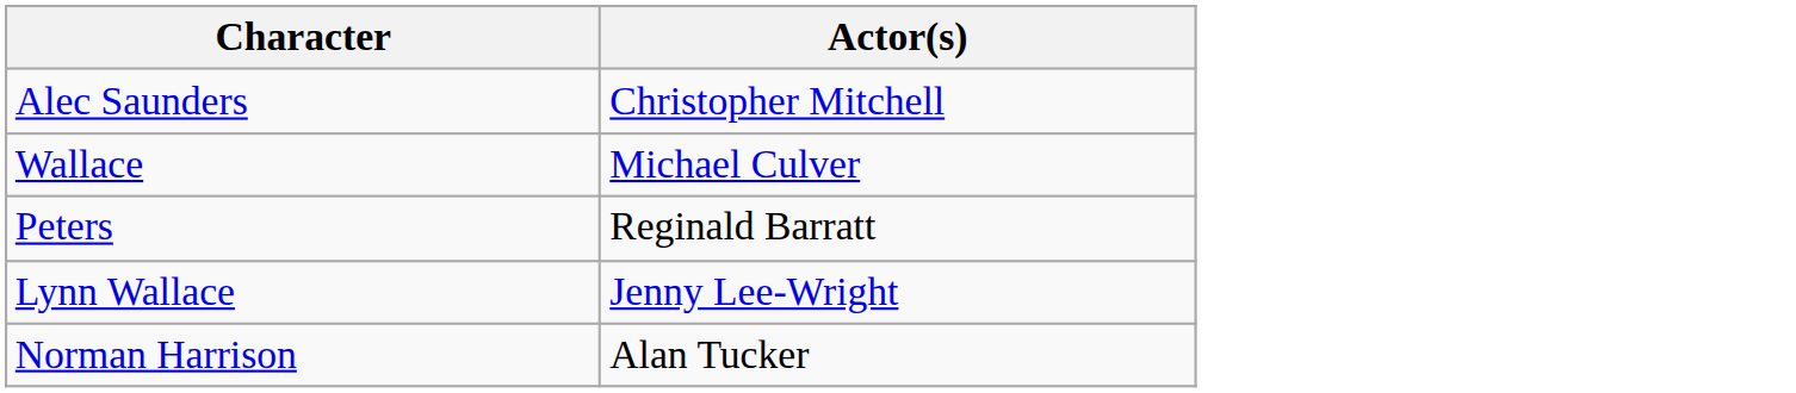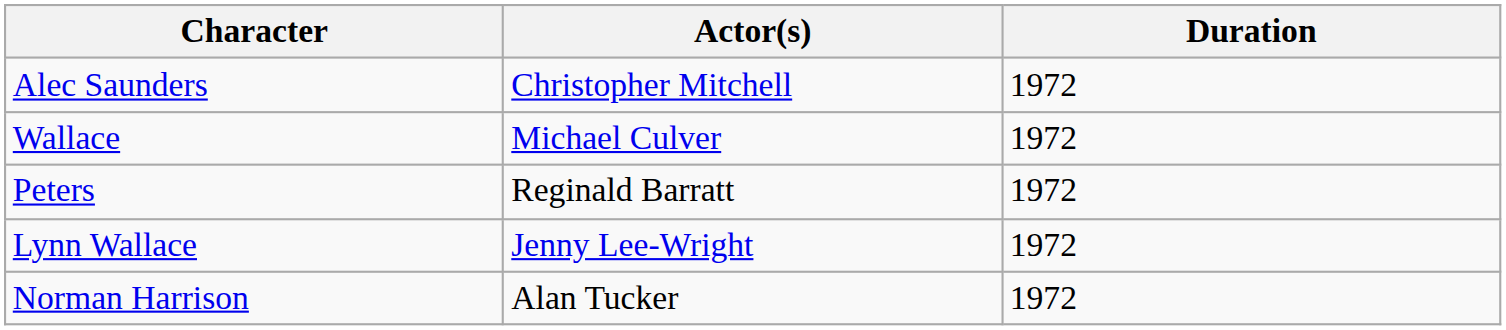 <table class="wikitable">
 <tr>
 <th scope="col" width="230">Character</th>
 <th scope="col" width="230">Actor(s)</th>
+<th scope="col" width="230">Duration</th>
 </tr>
 <tr>
 <td><a href='#'>Alec Saunders</a></td>
 <td><a href='#'>Christopher Mitchell</a></td>
+<td>1972</td>
 </tr>
 <tr>
 <td><a href='#'>Wallace</a></td>
 <td><a href='#'>Michael Culver</a></td>
+<td>1972</td>
 </tr>
 <tr>
 <td><a href='#'>Peters</a></td>
 <td>Reginald Barratt</td>
+<td>1972</td>
 </tr>
 <tr>
 <td><a href='#'>Lynn Wallace</a></td>
 <td><a href='#'>Jenny Lee-Wright</a></td>
+<td>1972</td>
 </tr>
 <tr>
 <td><a href='#'>Norman Harrison</a></td>
 <td>Alan Tucker</td>
+<td>1972</td>
 </tr>
 </table>
